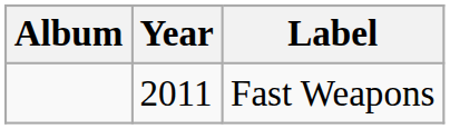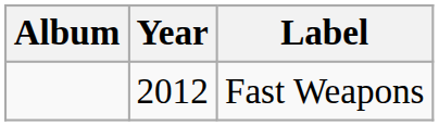 <table class="wikitable">
 <tr>
 <th>Album</th>
 <th>Year</th>
 <th>Label</th>
 </tr>
 <tr>
 <td><em></em></td>
-<td>2011</td>
+<td>2012</td>
 <td>Fast Weapons</td>
 </tr>
 </table>
